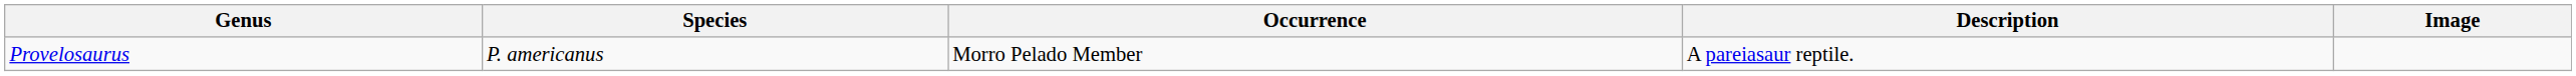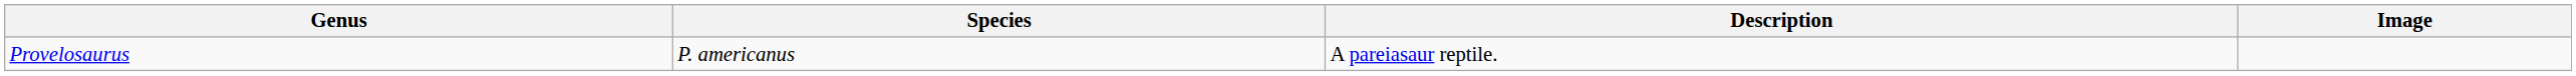 <table class="wikitable" align="center" width="100%">
 <tr>
 <th>Genus</th>
 <th>Species</th>
-<th>Occurrence</th>
 <th>Description</th>
 <th>Image</th>
 </tr>
 <tr>
 <td><em><a href='#'>Provelosaurus</a></em></td>
 <td><em>P. americanus</em></td>
-<td>Morro Pelado Member</td>
 <td>A <a href='#'>pareiasaur</a> reptile.</td>
 <td></td>
 </tr>
 </table>
